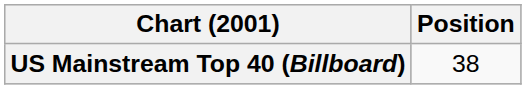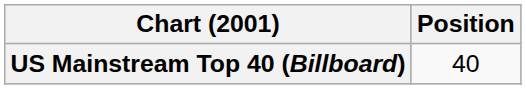 <table class="wikitable plainrowheaders" style="text-align:center">
 <tr>
 <th>Chart (2001)</th>
 <th>Position</th>
 </tr>
 <tr>
 <th scope="row">US Mainstream Top 40 (<em>Billboard</em>)</th>
-<td>38</td>
+<td>40</td>
 </tr>
 </table>
